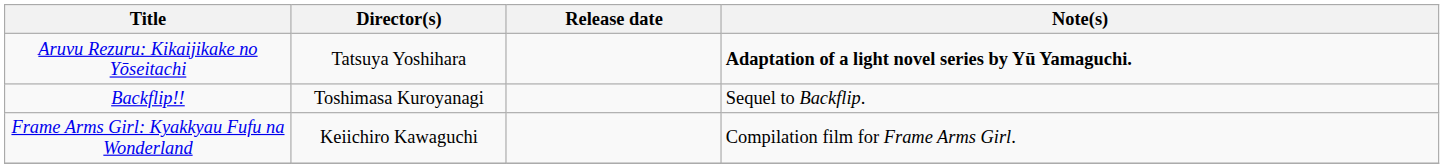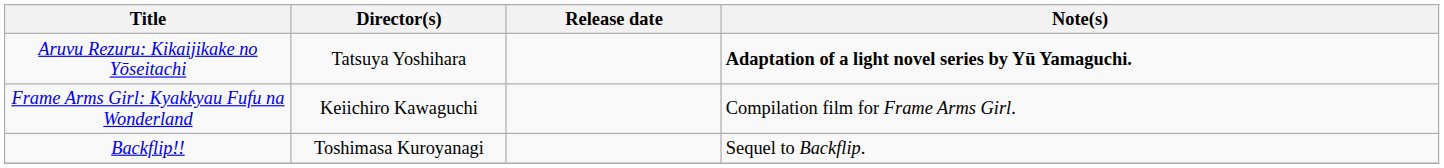 <table class="wikitable sortable" style="text-align:center; margin=auto; ">
 <tr>
 <th scope="col" width=20%>Title</th>
 <th scope="col" width=15%>Director(s)</th>
 <th scope="col" width=15%>Release date</th>
 <th scope="col" class="unsortable">Note(s)</th>
 </tr>
 <tr>
 <td><em><a href='#'>Aruvu Rezuru: Kikaijikake no Yōseitachi</a></em></td>
 <td>Tatsuya Yoshihara</td>
 <td></td>
 <td style="text-align:left;"><strong>Adaptation of a light novel series by Yū Yamaguchi.</strong></td>
 </tr>
 <tr>
+<td><em><a href='#'>Frame Arms Girl: Kyakkyau Fufu na Wonderland</a></em></td>
+<td>Keiichiro Kawaguchi</td>
+<td></td>
+<td style="text-align:left;">Compilation film for <em>Frame Arms Girl</em>.</td>
+</tr>
+<tr>
 <td><em><a href='#'>Backflip!!</a></em></td>
 <td>Toshimasa Kuroyanagi</td>
 <td></td>
 <td style="text-align:left;">Sequel to <em>Backflip</em>.</td>
 </tr>
 <tr>
-<td><em><a href='#'>Frame Arms Girl: Kyakkyau Fufu na Wonderland</a></em></td>
-<td>Keiichiro Kawaguchi</td>
-<td></td>
-<td style="text-align:left;">Compilation film for <em>Frame Arms Girl</em>.</td>
-</tr>
-<tr>
 </tr>
 </table>
